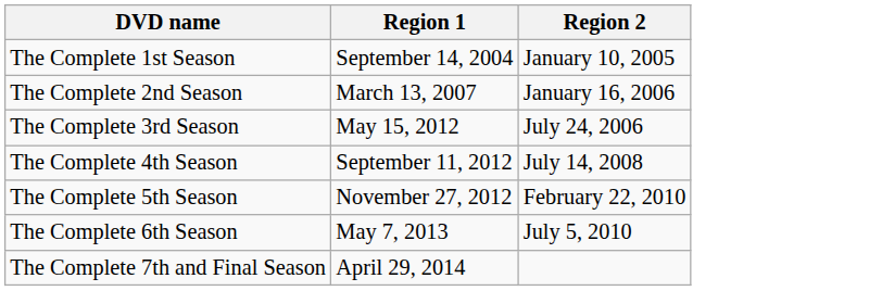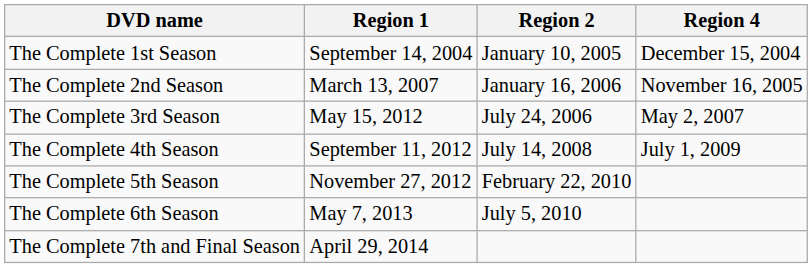 <table class="wikitable">
 <tr>
 <th>DVD name</th>
 <th>Region 1</th>
 <th>Region 2</th>
+<th>Region 4</th>
 </tr>
 <tr>
 <td>The Complete 1st Season</td>
 <td>September 14, 2004</td>
 <td>January 10, 2005</td>
+<td>December 15, 2004</td>
 </tr>
 <tr>
 <td>The Complete 2nd Season</td>
 <td>March 13, 2007</td>
 <td>January 16, 2006</td>
+<td>November 16, 2005</td>
 </tr>
 <tr>
 <td>The Complete 3rd Season</td>
 <td>May 15, 2012</td>
 <td>July 24, 2006</td>
+<td>May 2, 2007</td>
 </tr>
 <tr>
 <td>The Complete 4th Season</td>
 <td>September 11, 2012</td>
 <td>July 14, 2008</td>
+<td>July 1, 2009</td>
 </tr>
 <tr>
 <td>The Complete 5th Season</td>
 <td>November 27, 2012</td>
 <td>February 22, 2010</td>
+<td></td>
 </tr>
 <tr>
 <td>The Complete 6th Season</td>
 <td>May 7, 2013</td>
 <td>July 5, 2010</td>
+<td></td>
 </tr>
 <tr>
 <td>The Complete 7th and Final Season</td>
 <td>April 29, 2014</td>
 <td></td>
+<td></td>
 </tr>
 </table>
